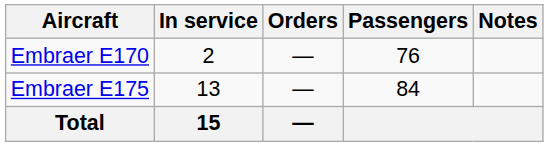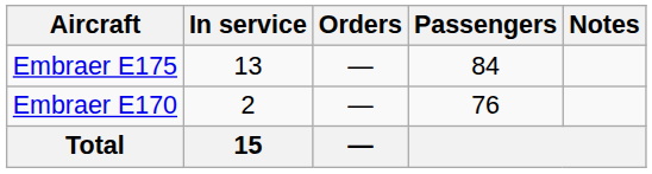 <table class="wikitable" style="margin:1em auto; text-align:center">
 <tr>
 <th>Aircraft</th>
 <th>In service</th>
 <th>Orders</th>
 <th>Passengers</th>
 <th>Notes</th>
 </tr>
 <tr>
+<td><a href='#'>Embraer E175</a></td>
+<td>13</td>
+<td>—</td>
+<td>84</td>
+<td></td>
+</tr>
+<tr>
 <td><a href='#'>Embraer E170</a></td>
 <td>2</td>
 <td>—</td>
 <td>76</td>
-<td></td>
-</tr>
-<tr>
-<td><a href='#'>Embraer E175</a></td>
-<td>13</td>
-<td>—</td>
-<td>84</td>
 <td></td>
 </tr>
 <tr>
 <th>Total</th>
 <th>15</th>
 <th>—</th>
 <th colspan=2></th>
 </tr>
 </table>
